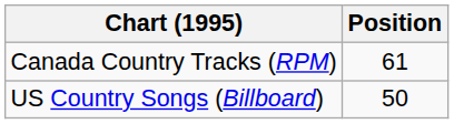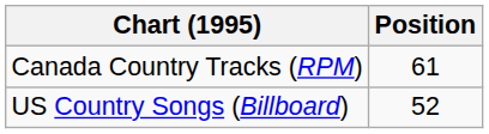 <table class="wikitable sortable">
 <tr>
 <th scope="col">Chart (1995)</th>
 <th scope="col">Position</th>
 </tr>
 <tr>
 <td>Canada Country Tracks (<em><a href='#'>RPM</a></em>)</td>
 <td align="center">61</td>
 </tr>
 <tr>
 <td>US <a href='#'>Country Songs</a> (<em><a href='#'>Billboard</a></em>)</td>
-<td align="center">50</td>
+<td align="center">52</td>
 </tr>
 </table>
